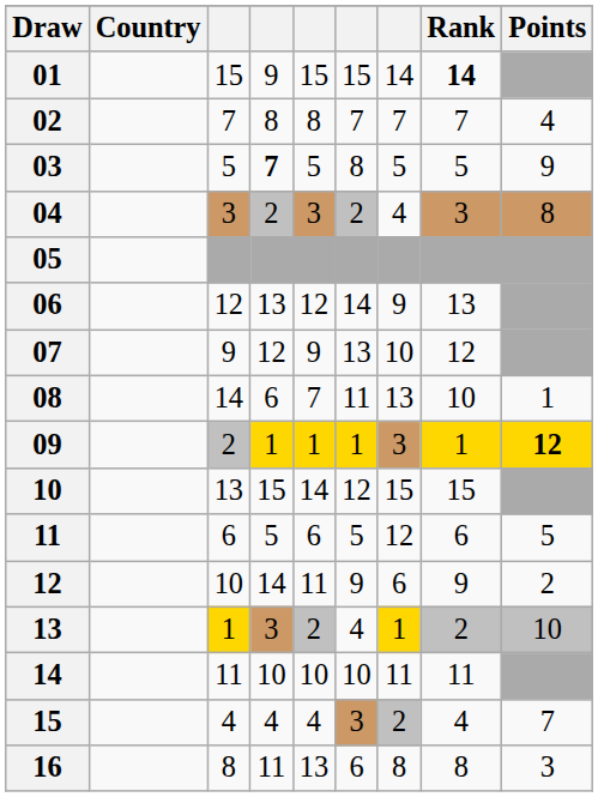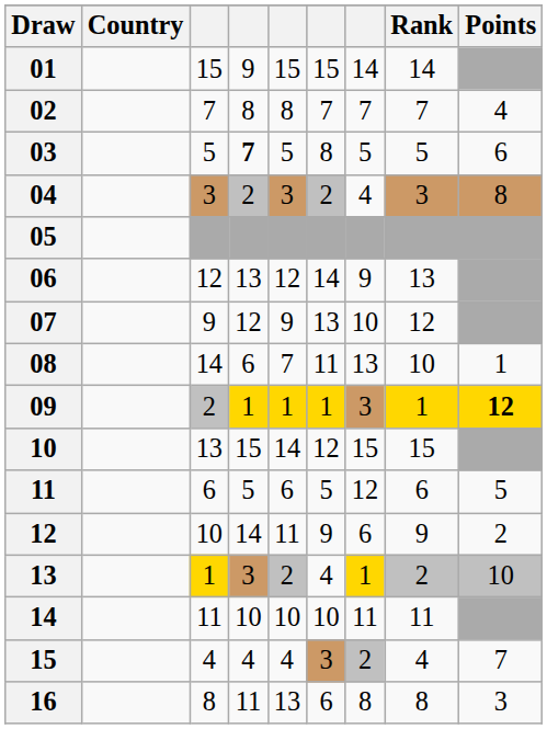 <table class="sortable wikitable collapsible plainrowheaders" style="text-align:center;">
 <tr>
 </tr>
 <tr>
 <th scope="col">Draw</th>
 <th scope="col">Country</th>
 <th scope="col"></th>
 <th scope="col"></th>
 <th scope="col"></th>
 <th scope="col"></th>
 <th scope="col"></th>
 <th scope="col">Rank</th>
 <th scope="col">Points</th>
 </tr>
 <tr>
 <th scope="row" style="text-align:center;">01</th>
 <td style="text-align:left;"></td>
 <td>15</td>
 <td>9</td>
 <td>15</td>
 <td>15</td>
 <td>14</td>
-<td><strong>14</strong></td>
+<td>14</td>
 <td style="background:#AAAAAA;"></td>
 </tr>
 <tr>
 <th scope="row" style="text-align:center;">02</th>
 <td style="text-align:left;"></td>
 <td>7</td>
 <td>8</td>
 <td>8</td>
 <td>7</td>
 <td>7</td>
 <td>7</td>
 <td>4</td>
 </tr>
 <tr>
 <th scope="row" style="text-align:center;">03</th>
 <td style="text-align:left;"></td>
 <td>5</td>
 <td><strong>7</strong></td>
 <td>5</td>
 <td>8</td>
 <td>5</td>
 <td>5</td>
-<td>9</td>
+<td>6</td>
 </tr>
 <tr>
 <th scope="row" style="text-align:center;">04</th>
 <td style="text-align:left;"></td>
 <td style="background:#CC9966;">3</td>
 <td style="background:silver;">2</td>
 <td style="background:#CC9966;">3</td>
 <td style="background:silver;">2</td>
 <td>4</td>
 <td style="background:#CC9966;">3</td>
 <td style="background:#CC9966;">8</td>
 </tr>
 <tr class="sortbottom">
 <th scope="row" style="text-align:center;">05</th>
 <td style="text-align:left;"></td>
 <td style="background:#AAAAAA;"></td>
 <td style="background:#AAAAAA;"></td>
 <td style="background:#AAAAAA;"></td>
 <td style="background:#AAAAAA;"></td>
 <td style="background:#AAAAAA;"></td>
 <td style="background:#AAAAAA;"></td>
 <td style="background:#AAAAAA;"></td>
 </tr>
 <tr>
 <th scope="row" style="text-align:center;">06</th>
 <td style="text-align:left;"></td>
 <td>12</td>
 <td>13</td>
 <td>12</td>
 <td>14</td>
 <td>9</td>
 <td>13</td>
 <td style="background:#AAAAAA;"></td>
 </tr>
 <tr>
 <th scope="row" style="text-align:center;">07</th>
 <td style="text-align:left;"></td>
 <td>9</td>
 <td>12</td>
 <td>9</td>
 <td>13</td>
 <td>10</td>
 <td>12</td>
 <td style="background:#AAAAAA;"></td>
 </tr>
 <tr>
 <th scope="row" style="text-align:center;">08</th>
 <td style="text-align:left;"></td>
 <td>14</td>
 <td>6</td>
 <td>7</td>
 <td>11</td>
 <td>13</td>
 <td>10</td>
 <td>1</td>
 </tr>
 <tr>
 <th scope="row" style="text-align:center;">09</th>
 <td style="text-align:left;"></td>
 <td style="background:silver;">2</td>
 <td style="background:gold;">1</td>
 <td style="background:gold;">1</td>
 <td style="background:gold;">1</td>
 <td style="background:#CC9966;">3</td>
 <td style="background:gold;">1</td>
 <td style="background:gold;"><strong>12</strong></td>
 </tr>
 <tr>
 <th scope="row" style="text-align:center;">10</th>
 <td style="text-align:left;"></td>
 <td>13</td>
 <td>15</td>
 <td>14</td>
 <td>12</td>
 <td>15</td>
 <td>15</td>
 <td style="background:#AAAAAA;"></td>
 </tr>
 <tr>
 <th scope="row" style="text-align:center;">11</th>
 <td style="text-align:left;"></td>
 <td>6</td>
 <td>5</td>
 <td>6</td>
 <td>5</td>
 <td>12</td>
 <td>6</td>
 <td>5</td>
 </tr>
 <tr>
 <th scope="row" style="text-align:center;">12</th>
 <td style="text-align:left;"></td>
 <td>10</td>
 <td>14</td>
 <td>11</td>
 <td>9</td>
 <td>6</td>
 <td>9</td>
 <td>2</td>
 </tr>
 <tr>
 <th scope="row" style="text-align:center;">13</th>
 <td style="text-align:left;"></td>
 <td style="background:gold;">1</td>
 <td style="background:#CC9966;">3</td>
 <td style="background:silver;">2</td>
 <td>4</td>
 <td style="background:gold;">1</td>
 <td style="background:silver;">2</td>
 <td style="background:silver;">10</td>
 </tr>
 <tr>
 <th scope="row" style="text-align:center;">14</th>
 <td style="text-align:left;"></td>
 <td>11</td>
 <td>10</td>
 <td>10</td>
 <td>10</td>
 <td>11</td>
 <td>11</td>
 <td style="background:#AAAAAA;"></td>
 </tr>
 <tr>
 <th scope="row" style="text-align:center;">15</th>
 <td style="text-align:left;"></td>
 <td>4</td>
 <td>4</td>
 <td>4</td>
 <td style="background:#CC9966;">3</td>
 <td style="background:silver;">2</td>
 <td>4</td>
 <td>7</td>
 </tr>
 <tr>
 <th scope="row" style="text-align:center;">16</th>
 <td style="text-align:left;"></td>
 <td>8</td>
 <td>11</td>
 <td>13</td>
 <td>6</td>
 <td>8</td>
 <td>8</td>
 <td>3</td>
 </tr>
 </table>
